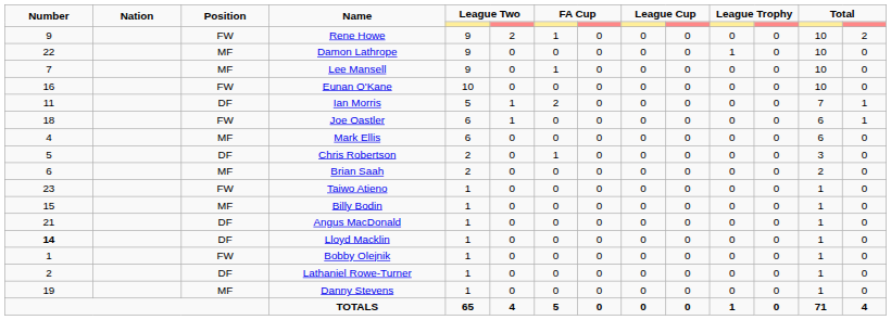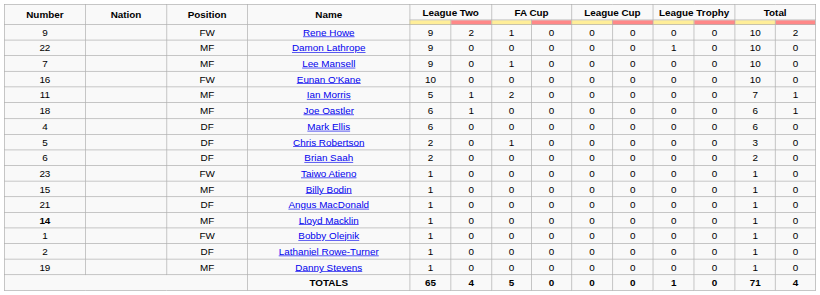 <table class="wikitable" style="font-size: 95%; text-align: center;">
 <tr>
 <td rowspan="2" width="10%" align="center"><strong>Number</strong></td>
 <td rowspan="2" width="10%" align="center"><strong>Nation</strong></td>
 <td rowspan="2" width="10%" align="center"><strong>Position</strong></td>
 <td rowspan="2" width="20%" align="center"><strong>Name</strong></td>
 <td colspan="2" align="center"><strong>League Two</strong> </td>
 <td colspan="2" align="center"><strong>FA Cup</strong></td>
 <td colspan="2" align="center"><strong>League Cup</strong></td>
 <td colspan="2" align="center"><strong>League Trophy</strong></td>
 <td colspan="2" align="center"><strong>Total</strong></td>
 </tr>
 <tr>
 <th width=60 style="background: #FFEE99"></th>
 <th width=60 style="background: #FF8888"></th>
 <th width=60 style="background: #FFEE99"></th>
 <th width=60 style="background: #FF8888"></th>
 <th width=60 style="background: #FFEE99"></th>
 <th width=60 style="background: #FF8888"></th>
 <th width=60 style="background: #FFEE99"></th>
 <th width=60 style="background: #FF8888"></th>
 <th width=60 style="background: #FFEE99"></th>
 <th width=60 style="background: #FF8888"></th>
 </tr>
 <tr>
 <td>9</td>
 <td></td>
 <td>FW</td>
 <td><a href='#'>Rene Howe</a></td>
 <td>9</td>
 <td>2</td>
 <td>1</td>
 <td>0</td>
 <td>0</td>
 <td>0</td>
 <td>0</td>
 <td>0</td>
 <td>10</td>
 <td>2</td>
 </tr>
 <tr>
 <td>22</td>
 <td></td>
 <td>MF</td>
 <td><a href='#'>Damon Lathrope</a></td>
 <td>9</td>
 <td>0</td>
 <td>0</td>
 <td>0</td>
 <td>0</td>
 <td>0</td>
 <td>1</td>
 <td>0</td>
 <td>10</td>
 <td>0</td>
 </tr>
 <tr>
 <td>7</td>
 <td></td>
 <td>MF</td>
 <td><a href='#'>Lee Mansell</a></td>
 <td>9</td>
 <td>0</td>
 <td>1</td>
 <td>0</td>
 <td>0</td>
 <td>0</td>
 <td>0</td>
 <td>0</td>
 <td>10</td>
 <td>0</td>
 </tr>
 <tr>
 <td>16</td>
 <td></td>
 <td>FW</td>
 <td><a href='#'>Eunan O'Kane</a></td>
 <td>10</td>
 <td>0</td>
 <td>0</td>
 <td>0</td>
 <td>0</td>
 <td>0</td>
 <td>0</td>
 <td>0</td>
 <td>10</td>
 <td>0</td>
 </tr>
 <tr>
 <td>11</td>
 <td></td>
-<td>DF</td>
+<td>MF</td>
 <td><a href='#'>Ian Morris</a></td>
 <td>5</td>
 <td>1</td>
 <td>2</td>
 <td>0</td>
 <td>0</td>
 <td>0</td>
 <td>0</td>
 <td>0</td>
 <td>7</td>
 <td>1</td>
 </tr>
 <tr>
 <td>18</td>
 <td></td>
-<td>FW</td>
+<td>MF</td>
 <td><a href='#'>Joe Oastler</a></td>
 <td>6</td>
 <td>1</td>
 <td>0</td>
 <td>0</td>
 <td>0</td>
 <td>0</td>
 <td>0</td>
 <td>0</td>
 <td>6</td>
 <td>1</td>
 </tr>
 <tr>
 <td>4</td>
 <td></td>
-<td>MF</td>
+<td>DF</td>
 <td><a href='#'>Mark Ellis</a></td>
 <td>6</td>
 <td>0</td>
 <td>0</td>
 <td>0</td>
 <td>0</td>
 <td>0</td>
 <td>0</td>
 <td>0</td>
 <td>6</td>
 <td>0</td>
 </tr>
 <tr>
 <td>5</td>
 <td></td>
 <td>DF</td>
 <td><a href='#'>Chris Robertson</a></td>
 <td>2</td>
 <td>0</td>
 <td>1</td>
 <td>0</td>
 <td>0</td>
 <td>0</td>
 <td>0</td>
 <td>0</td>
 <td>3</td>
 <td>0</td>
 </tr>
 <tr>
 <td>6</td>
 <td></td>
-<td>MF</td>
+<td>DF</td>
 <td><a href='#'>Brian Saah</a></td>
 <td>2</td>
 <td>0</td>
 <td>0</td>
 <td>0</td>
 <td>0</td>
 <td>0</td>
 <td>0</td>
 <td>0</td>
 <td>2</td>
 <td>0</td>
 </tr>
 <tr>
 <td>23</td>
 <td></td>
 <td>FW</td>
 <td><a href='#'>Taiwo Atieno</a></td>
 <td>1</td>
 <td>0</td>
 <td>0</td>
 <td>0</td>
 <td>0</td>
 <td>0</td>
 <td>0</td>
 <td>0</td>
 <td>1</td>
 <td>0</td>
 </tr>
 <tr>
 <td>15</td>
 <td></td>
 <td>MF</td>
 <td><a href='#'>Billy Bodin</a></td>
 <td>1</td>
 <td>0</td>
 <td>0</td>
 <td>0</td>
 <td>0</td>
 <td>0</td>
 <td>0</td>
 <td>0</td>
 <td>1</td>
 <td>0</td>
 </tr>
 <tr>
 <td>21</td>
 <td></td>
 <td>DF</td>
 <td><a href='#'>Angus MacDonald</a></td>
 <td>1</td>
 <td>0</td>
 <td>0</td>
 <td>0</td>
 <td>0</td>
 <td>0</td>
 <td>0</td>
 <td>0</td>
 <td>1</td>
 <td>0</td>
 </tr>
 <tr>
 <td><strong>14</strong></td>
 <td></td>
-<td>DF</td>
+<td>MF</td>
 <td><a href='#'>Lloyd Macklin</a></td>
 <td>1</td>
 <td>0</td>
 <td>0</td>
 <td>0</td>
 <td>0</td>
 <td>0</td>
 <td>0</td>
 <td>0</td>
 <td>1</td>
 <td>0</td>
 </tr>
 <tr>
 <td>1</td>
 <td></td>
 <td>FW</td>
 <td><a href='#'>Bobby Olejnik</a></td>
 <td>1</td>
 <td>0</td>
 <td>0</td>
 <td>0</td>
 <td>0</td>
 <td>0</td>
 <td>0</td>
 <td>0</td>
 <td>1</td>
 <td>0</td>
 </tr>
 <tr>
 <td>2</td>
 <td></td>
 <td>DF</td>
 <td><a href='#'>Lathaniel Rowe-Turner</a></td>
 <td>1</td>
 <td>0</td>
 <td>0</td>
 <td>0</td>
 <td>0</td>
 <td>0</td>
 <td>0</td>
 <td>0</td>
 <td>1</td>
 <td>0</td>
 </tr>
 <tr>
 <td>19</td>
 <td></td>
 <td>MF</td>
 <td><a href='#'>Danny Stevens</a></td>
 <td>1</td>
 <td>0</td>
 <td>0</td>
 <td>0</td>
 <td>0</td>
 <td>0</td>
 <td>0</td>
 <td>0</td>
 <td>1</td>
 <td>0</td>
 </tr>
 <tr>
 <td colspan="3"></td>
 <td><strong>TOTALS</strong></td>
 <td><strong>65</strong></td>
 <td><strong>4</strong></td>
 <td><strong>5</strong></td>
 <td><strong>0</strong></td>
 <td><strong>0</strong></td>
 <td><strong>0</strong></td>
 <td><strong>1</strong></td>
 <td><strong>0</strong></td>
 <td><strong>71</strong></td>
 <td><strong>4</strong></td>
 </tr>
 </table>
